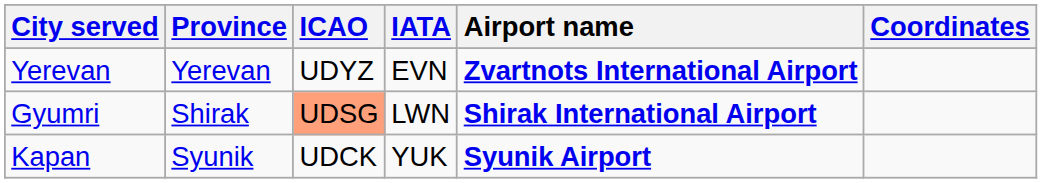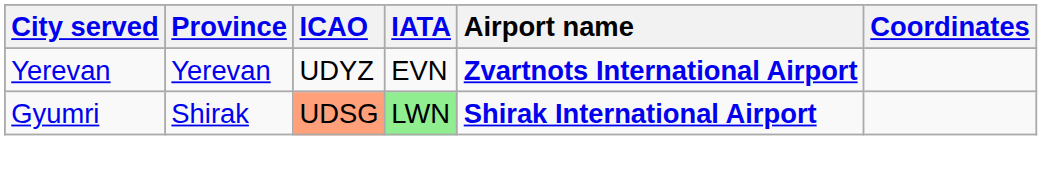 <table class="wikitable sortable" style="font-size:95%;">
 <tr valign="baseline">
 <th style="text-align:left; white-space:nowrap;"><a href='#'>City served</a></th>
 <th style="text-align:left;"><a href='#'>Province</a></th>
 <th style="text-align:left;"><a href='#'>ICAO</a></th>
 <th style="text-align:left;"><a href='#'>IATA</a></th>
 <th style="text-align:left; white-space:nowrap;">Airport name</th>
 <th style="text-align:left;"><a href='#'>Coordinates</a></th>
 </tr>
 <tr valign="top">
 <td><a href='#'>Yerevan</a></td>
 <td><a href='#'>Yerevan</a></td>
 <td>UDYZ</td>
 <td>EVN</td>
 <td><strong><a href='#'>Zvartnots International Airport</a></strong></td>
 <td></td>
 </tr>
 <tr valign="top">
 <td><a href='#'>Gyumri</a></td>
 <td><a href='#'>Shirak</a></td>
 <td style="background: lightsalmon;">UDSG</td>
-<td>LWN</td>
+<td style="background: lightgreen;">LWN</td>
 <td><strong><a href='#'>Shirak International Airport</a></strong></td>
 <td></td>
 </tr>
-<tr valign="top">
-<td><a href='#'>Kapan</a></td>
-<td><a href='#'>Syunik</a></td>
-<td>UDCK</td>
-<td>YUK</td>
-<td><strong><a href='#'>Syunik Airport</a></strong></td>
-<td></td>
-</tr>
 </table>
